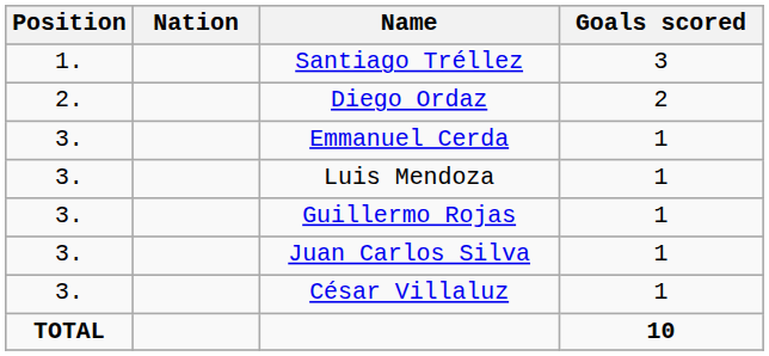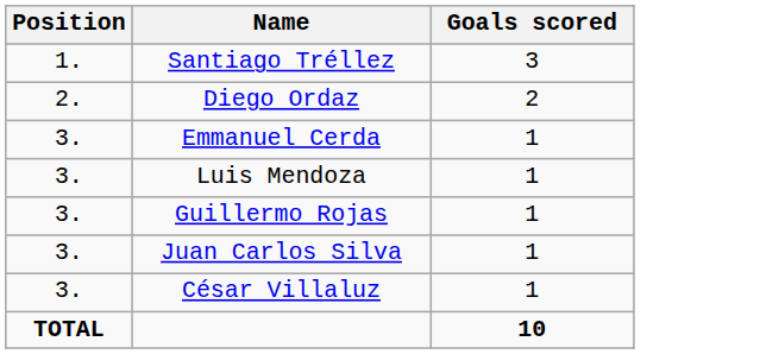 <table class="wikitable" style="font-size: 95%; text-align: center;">
 <tr>
 <th width=60>Position</th>
-<th width=60>Nation</th>
 <th width=150>Name</th>
 <th width=100>Goals scored</th>
 </tr>
 <tr>
 <td>1.</td>
-<td></td>
 <td><a href='#'>Santiago Tréllez</a></td>
 <td>3</td>
 </tr>
 <tr>
 <td>2.</td>
-<td></td>
 <td><a href='#'>Diego Ordaz</a></td>
 <td>2</td>
 </tr>
 <tr>
 <td>3.</td>
-<td></td>
 <td><a href='#'>Emmanuel Cerda</a></td>
 <td>1</td>
 </tr>
 <tr>
 <td>3.</td>
-<td></td>
 <td>Luis Mendoza</td>
 <td>1</td>
 </tr>
 <tr>
 <td>3.</td>
-<td></td>
 <td><a href='#'>Guillermo Rojas</a></td>
 <td>1</td>
 </tr>
 <tr>
 <td>3.</td>
-<td></td>
 <td><a href='#'>Juan Carlos Silva</a></td>
 <td>1</td>
 </tr>
 <tr>
 <td>3.</td>
-<td></td>
 <td><a href='#'>César Villaluz</a></td>
 <td>1</td>
 </tr>
 <tr>
 <td><strong>TOTAL</strong></td>
 <td></td>
-<td></td>
 <td><strong>10</strong></td>
 </tr>
 </table>
